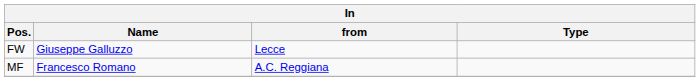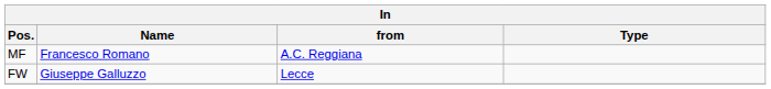 <table class="wikitable" style="font-size:90%;width:99%;">
 <tr>
 <th colspan="4">In</th>
 </tr>
 <tr>
 <th width=3%>Pos.</th>
 <th width=32%>Name</th>
 <th width=30%>from</th>
 <th width=35%>Type</th>
 </tr>
 <tr>
+<td>MF</td>
+<td><a href='#'>Francesco Romano</a></td>
+<td><a href='#'>A.C. Reggiana</a></td>
+<td></td>
+</tr>
+<tr>
 <td>FW</td>
 <td><a href='#'>Giuseppe Galluzzo</a></td>
 <td><a href='#'>Lecce</a></td>
 <td></td>
 </tr>
 <tr>
-<td>MF</td>
-<td><a href='#'>Francesco Romano</a></td>
-<td><a href='#'>A.C. Reggiana</a></td>
-<td></td>
-</tr>
-<tr>
 </tr>
 </table>
